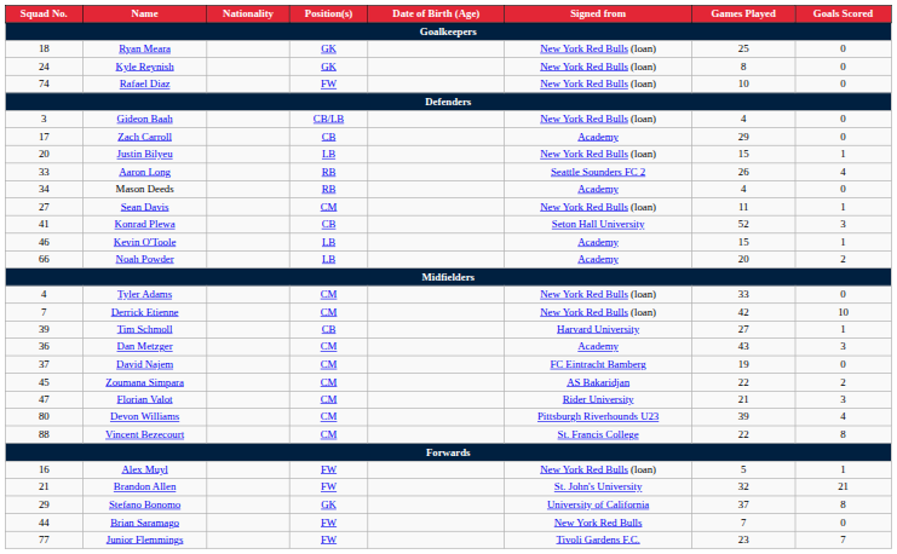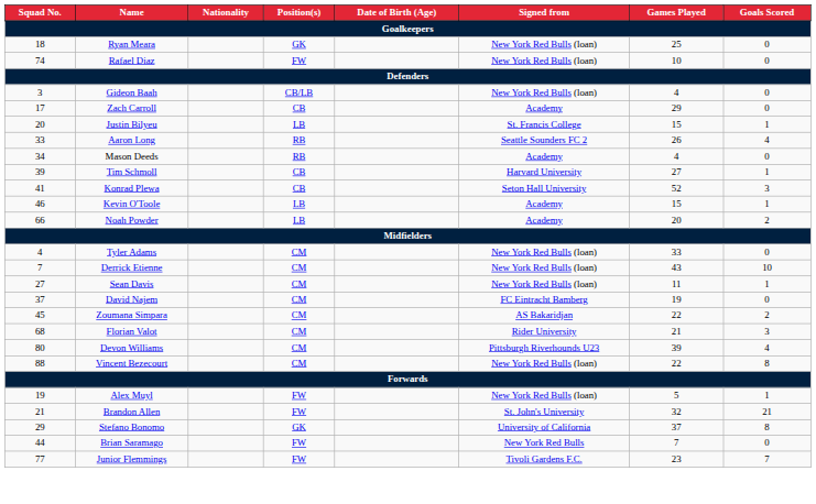 <table class="wikitable" style="text-align:center; font-size:90%; width:95%;">
 <tr>
 <th style="background:#E32636; color:#fff;  border:1px solid #0e0e0e; text-align:center;">Squad No.</th>
 <th style="background:#E32636; color:#fff;  border:1px solid #0e0e0e; text-align:center;">Name</th>
 <th style="background:#E32636; color:#fff;  border:1px solid #0e0e0e; text-align:center;">Nationality</th>
 <th style="background:#E32636; color:#fff;  border:1px solid #0e0e0e; text-align:center;">Position(s)</th>
 <th style="background:#E32636; color:#fff;  border:1px solid #0e0e0e; text-align:center;">Date of Birth (Age)</th>
 <th style="background:#E32636; color:#fff;  border:1px solid #0e0e0e; text-align:center;">Signed from</th>
 <th style="background:#E32636; color:#fff;  border:1px solid #0e0e0e; text-align:center;">Games Played</th>
 <th style="background:#E32636; color:#fff;  border:1px solid #0e0e0e; text-align:center;">Goals Scored</th>
 </tr>
 <tr>
 <th colspan="8" style="background:#002040; color:white; text-align:center;">Goalkeepers</th>
 </tr>
 <tr>
 <td>18</td>
 <td><a href='#'>Ryan Meara</a></td>
 <td></td>
 <td><a href='#'>GK</a></td>
 <td></td>
 <td><a href='#'>New York Red Bulls</a> (loan)</td>
 <td>25</td>
-<td>0</td>
-</tr>
-<tr>
-<td>24</td>
-<td><a href='#'>Kyle Reynish</a></td>
-<td></td>
-<td><a href='#'>GK</a></td>
-<td></td>
-<td><a href='#'>New York Red Bulls</a> (loan)</td>
-<td>8</td>
 <td>0</td>
 </tr>
 <tr>
 <td>74</td>
 <td><a href='#'>Rafael Diaz</a></td>
 <td></td>
 <td><a href='#'>FW</a></td>
 <td></td>
 <td><a href='#'>New York Red Bulls</a> (loan)</td>
 <td>10</td>
 <td>0</td>
 </tr>
 <tr>
 <th colspan="8" style="background:#002040; color:white; text-align:center;"><strong>Defenders</strong></th>
 </tr>
 <tr>
 <td>3</td>
 <td><a href='#'>Gideon Baah</a></td>
 <td></td>
 <td><a href='#'>CB/LB</a></td>
 <td></td>
 <td><a href='#'>New York Red Bulls</a> (loan)</td>
 <td>4</td>
 <td>0</td>
 </tr>
 <tr>
 <td>17</td>
 <td><a href='#'>Zach Carroll</a></td>
 <td></td>
 <td><a href='#'>CB</a></td>
 <td></td>
 <td><a href='#'>Academy</a></td>
 <td>29</td>
 <td>0</td>
 </tr>
 <tr>
 <td>20</td>
 <td><a href='#'>Justin Bilyeu</a></td>
 <td></td>
 <td><a href='#'>LB</a></td>
 <td></td>
-<td><a href='#'>New York Red Bulls</a> (loan)</td>
+<td> <a href='#'>St. Francis College</a></td>
 <td>15</td>
 <td>1</td>
 </tr>
 <tr>
 <td>33</td>
 <td><a href='#'>Aaron Long</a></td>
 <td></td>
 <td><a href='#'>RB</a></td>
 <td></td>
 <td> <a href='#'>Seattle Sounders FC 2</a></td>
 <td>26</td>
 <td>4</td>
 </tr>
 <tr>
 <td>34</td>
 <td>Mason Deeds</td>
 <td></td>
 <td><a href='#'>RB</a></td>
 <td></td>
 <td><a href='#'>Academy</a></td>
 <td>4</td>
 <td>0</td>
 </tr>
 <tr>
+<td>39</td>
+<td><a href='#'>Tim Schmoll</a></td>
+<td></td>
+<td><a href='#'>CB</a></td>
+<td></td>
+<td> <a href='#'>Harvard University</a></td>
 <td>27</td>
-<td><a href='#'>Sean Davis</a></td>
-<td></td>
-<td><a href='#'>CM</a></td>
-<td></td>
-<td><a href='#'>New York Red Bulls</a> (loan)</td>
-<td>11</td>
 <td>1</td>
 </tr>
 <tr>
 <td>41</td>
 <td><a href='#'>Konrad Plewa</a></td>
 <td></td>
 <td><a href='#'>CB</a></td>
 <td></td>
 <td> <a href='#'>Seton Hall University</a></td>
 <td>52</td>
 <td>3</td>
 </tr>
 <tr>
 <td>46</td>
 <td><a href='#'>Kevin O'Toole</a></td>
 <td></td>
 <td><a href='#'>LB</a></td>
 <td></td>
 <td><a href='#'>Academy</a></td>
 <td>15</td>
 <td>1</td>
 </tr>
 <tr>
 <td>66</td>
 <td><a href='#'>Noah Powder</a></td>
 <td></td>
 <td><a href='#'>LB</a></td>
 <td></td>
 <td><a href='#'>Academy</a></td>
 <td>20</td>
 <td>2</td>
 </tr>
 <tr>
 <th colspan="8" style="background:#002040; color:white; text-align:center;">Midfielders</th>
 </tr>
 <tr>
 <td>4</td>
 <td><a href='#'>Tyler Adams</a></td>
 <td></td>
 <td><a href='#'>CM</a></td>
 <td></td>
 <td><a href='#'>New York Red Bulls</a> (loan)</td>
 <td>33</td>
 <td>0</td>
 </tr>
 <tr>
 <td>7</td>
 <td><a href='#'>Derrick Etienne</a></td>
 <td></td>
 <td><a href='#'>CM</a></td>
 <td></td>
 <td><a href='#'>New York Red Bulls</a> (loan)</td>
-<td>42</td>
+<td>43</td>
 <td>10</td>
 </tr>
 <tr>
-<td>39</td>
-<td><a href='#'>Tim Schmoll</a></td>
-<td></td>
-<td><a href='#'>CB</a></td>
-<td></td>
-<td> <a href='#'>Harvard University</a></td>
 <td>27</td>
-<td>1</td>
-</tr>
-<tr>
-<td>36</td>
-<td><a href='#'>Dan Metzger</a></td>
+<td><a href='#'>Sean Davis</a></td>
 <td></td>
 <td><a href='#'>CM</a></td>
 <td></td>
-<td><a href='#'>Academy</a></td>
-<td>43</td>
-<td>3</td>
+<td><a href='#'>New York Red Bulls</a> (loan)</td>
+<td>11</td>
+<td>1</td>
 </tr>
 <tr>
 <td>37</td>
 <td><a href='#'>David Najem</a></td>
 <td></td>
 <td><a href='#'>CM</a></td>
 <td></td>
 <td> <a href='#'>FC Eintracht Bamberg</a></td>
 <td>19</td>
 <td>0</td>
 </tr>
 <tr>
 <td>45</td>
 <td><a href='#'>Zoumana Simpara</a></td>
 <td></td>
 <td><a href='#'>CM</a></td>
 <td></td>
 <td> <a href='#'>AS Bakaridjan</a></td>
 <td>22</td>
 <td>2</td>
 </tr>
 <tr>
-<td>47</td>
+<td>68</td>
 <td><a href='#'>Florian Valot</a></td>
 <td></td>
 <td><a href='#'>CM</a></td>
 <td></td>
 <td> <a href='#'>Rider University</a></td>
 <td>21</td>
 <td>3</td>
 </tr>
 <tr>
 <td>80</td>
 <td><a href='#'>Devon Williams</a></td>
 <td></td>
 <td><a href='#'>CM</a></td>
 <td></td>
 <td> <a href='#'>Pittsburgh Riverhounds U23</a></td>
 <td>39</td>
 <td>4</td>
 </tr>
 <tr>
 <td>88</td>
 <td><a href='#'>Vincent Bezecourt</a></td>
 <td></td>
 <td><a href='#'>CM</a></td>
 <td></td>
-<td> <a href='#'>St. Francis College</a></td>
+<td><a href='#'>New York Red Bulls</a> (loan)</td>
 <td>22</td>
 <td>8</td>
 </tr>
 <tr>
 <th colspan="8" style="background:#002040; color:white; text-align:center;">Forwards</th>
 </tr>
 <tr>
-<td>16</td>
+<td>19</td>
 <td><a href='#'>Alex Muyl</a></td>
 <td></td>
 <td><a href='#'>FW</a></td>
 <td></td>
 <td><a href='#'>New York Red Bulls</a> (loan)</td>
 <td>5</td>
 <td>1</td>
 </tr>
 <tr>
 <td>21</td>
 <td><a href='#'>Brandon Allen</a></td>
 <td></td>
 <td><a href='#'>FW</a></td>
 <td></td>
 <td> <a href='#'>St. John's University</a></td>
 <td>32</td>
 <td>21</td>
 </tr>
 <tr>
 <td>29</td>
 <td><a href='#'>Stefano Bonomo</a></td>
 <td></td>
 <td><a href='#'>GK</a></td>
 <td></td>
 <td> <a href='#'>University of California</a></td>
 <td>37</td>
 <td>8</td>
 </tr>
 <tr>
 <td>44</td>
 <td><a href='#'>Brian Saramago</a></td>
 <td></td>
 <td><a href='#'>FW</a></td>
 <td></td>
 <td><a href='#'>New York Red Bulls</a></td>
 <td>7</td>
 <td>0</td>
 </tr>
 <tr>
 <td>77</td>
 <td><a href='#'>Junior Flemmings</a></td>
 <td></td>
 <td><a href='#'>FW</a></td>
 <td></td>
 <td> <a href='#'>Tivoli Gardens F.C.</a></td>
 <td>23</td>
 <td>7</td>
 </tr>
 </table>
